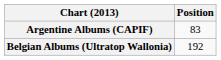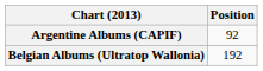 <table class="wikitable plainrowheaders" style="text-align:center">
 <tr>
 <th scope="col">Chart (2013)</th>
 <th scope="col">Position</th>
 </tr>
 <tr>
 <th scope="row">Argentine Albums (CAPIF)</th>
-<td style="text-align:center;">83</td>
+<td style="text-align:center;">92</td>
 </tr>
 <tr>
 <th scope="row">Belgian Albums (Ultratop Wallonia)</th>
 <td>192</td>
 </tr>
 </table>
